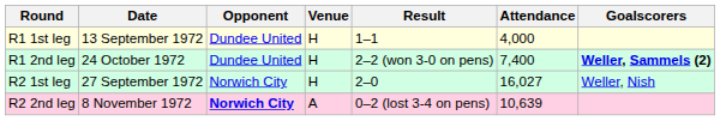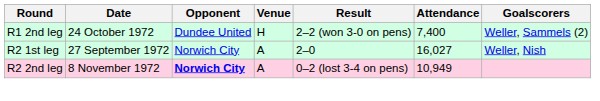 <table class="wikitable">
 <tr>
 <th>Round</th>
 <th>Date</th>
 <th>Opponent</th>
 <th>Venue</th>
 <th>Result</th>
 <th>Attendance</th>
 <th>Goalscorers</th>
 </tr>
-<tr style="background-color: #ffffdd;">
-<td>R1 1st leg</td>
-<td>13 September 1972</td>
-<td><a href='#'>Dundee United</a></td>
-<td>H</td>
-<td>1–1</td>
-<td>4,000</td>
-<td></td>
-</tr>
 <tr style="background-color: #d0ffe3;">
 <td>R1 2nd leg</td>
 <td>24 October 1972</td>
 <td><a href='#'>Dundee United</a></td>
 <td>H</td>
 <td>2–2 (won 3-0 on pens)</td>
 <td>7,400</td>
-<td><strong><a href='#'>Weller</a>, <a href='#'>Sammels</a> (2)</strong></td>
+<td><a href='#'>Weller</a>, <a href='#'>Sammels</a> (2)</td>
 </tr>
 <tr style="background-color: #d0ffe3;">
 <td>R2 1st leg</td>
 <td>27 September 1972</td>
 <td><a href='#'>Norwich City</a></td>
-<td>H</td>
+<td>A</td>
 <td>2–0</td>
 <td>16,027</td>
 <td><a href='#'>Weller</a>, <a href='#'>Nish</a></td>
 </tr>
 <tr style="background-color: #ffd0e3;">
 <td>R2 2nd leg</td>
 <td>8 November 1972</td>
 <td><strong><a href='#'>Norwich City</a></strong></td>
 <td>A</td>
 <td>0–2 (lost 3-4 on pens)</td>
-<td>10,639</td>
+<td>10,949</td>
 <td></td>
 </tr>
 </table>
